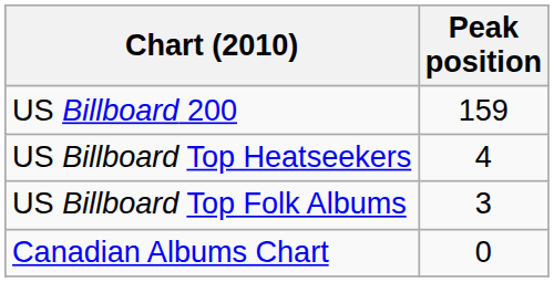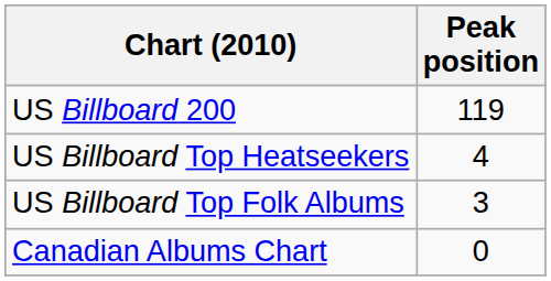 <table class="wikitable sortable">
 <tr>
 <th>Chart (2010)</th>
 <th>Peak<br>position</th>
 </tr>
 <tr>
 <td>US <a href='#'><em>Billboard</em> 200</a></td>
-<td style="text-align:center;">159</td>
+<td style="text-align:center;">119</td>
 </tr>
 <tr>
 <td>US <em>Billboard</em> <a href='#'>Top Heatseekers</a></td>
 <td style="text-align:center;">4</td>
 </tr>
 <tr>
 <td>US <em>Billboard</em> <a href='#'>Top Folk Albums</a></td>
 <td style="text-align:center;">3</td>
 </tr>
 <tr>
 <td><a href='#'>Canadian Albums Chart</a></td>
 <td style="text-align:center;">0</td>
 </tr>
 </table>
